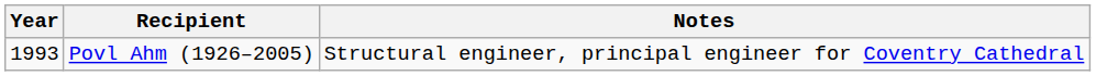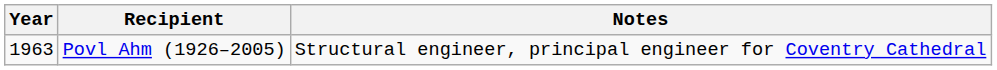 <table class="wikitable" style="font-size: 100%">
 <tr>
 <th>Year</th>
 <th>Recipient</th>
 <th>Notes</th>
 </tr>
 <tr>
-<td>1993</td>
+<td>1963</td>
 <td> <a href='#'>Povl Ahm</a> (1926–2005)</td>
 <td>Structural engineer, principal engineer for <a href='#'>Coventry Cathedral</a></td>
 </tr>
 </table>
